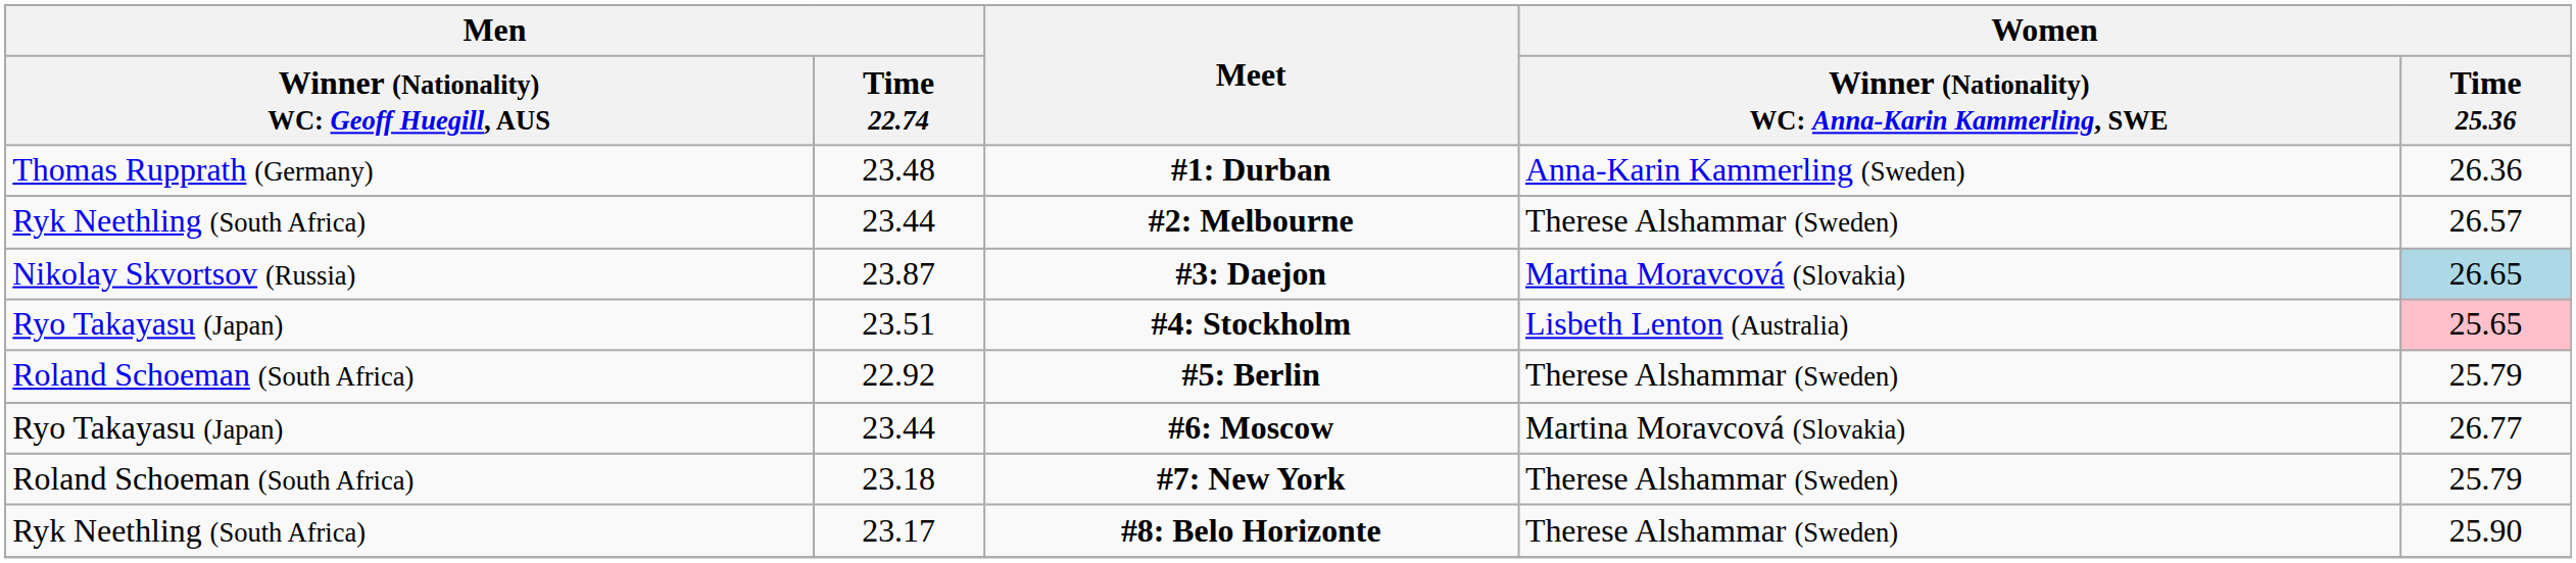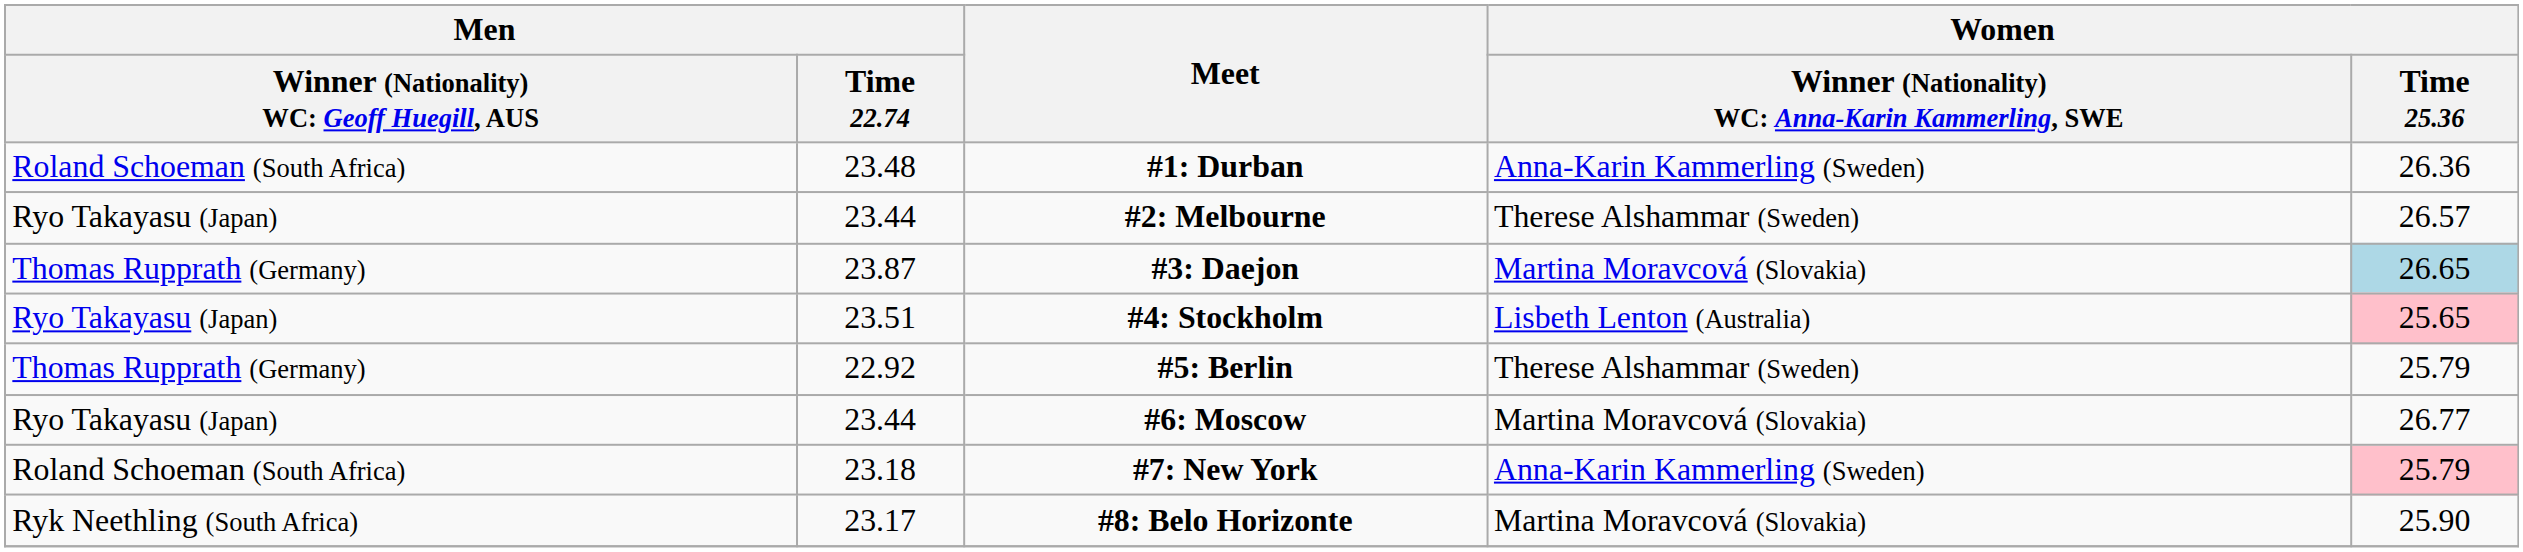 <table class=wikitable width=100%>
 <tr>
 <th colspan="2">Men</th>
 <th rowspan="2">Meet</th>
 <th colspan="2">Women</th>
 </tr>
 <tr>
 <th>Winner <small>(Nationality)<br>WC: <em><a href='#'>Geoff Huegill</a></em>, AUS</small></th>
 <th>Time<br><small><em>22.74</em></small></th>
 <th>Winner <small>(Nationality)<br>WC: <em><a href='#'>Anna-Karin Kammerling</a></em>, SWE</small></th>
 <th>Time<br><small><em>25.36</em></small></th>
 </tr>
 <tr>
-<td> <a href='#'>Thomas Rupprath</a> <small>(Germany)</small></td>
+<td> <a href='#'>Roland Schoeman</a> <small>(South Africa)</small></td>
 <td align=center>23.48</td>
 <td align=center><strong>#1: Durban</strong></td>
 <td> <a href='#'>Anna-Karin Kammerling</a> <small>(Sweden)</small></td>
 <td align=center>26.36</td>
 </tr>
 <tr>
-<td> <a href='#'>Ryk Neethling</a> <small>(South Africa)</small></td>
+<td> Ryo Takayasu <small>(Japan)</small></td>
 <td align=center>23.44</td>
 <td align=center><strong>#2: Melbourne</strong></td>
 <td> Therese Alshammar <small>(Sweden)</small></td>
 <td align=center>26.57</td>
 </tr>
 <tr>
-<td> <a href='#'>Nikolay Skvortsov</a> <small>(Russia)</small></td>
+<td> <a href='#'>Thomas Rupprath</a> <small>(Germany)</small></td>
 <td align=center>23.87</td>
 <td align=center><strong>#3: Daejon</strong></td>
 <td> <a href='#'>Martina Moravcová</a> <small>(Slovakia)</small></td>
 <td align=center style="background: lightblue;">26.65</td>
 </tr>
 <tr>
 <td> <a href='#'>Ryo Takayasu</a> <small>(Japan)</small></td>
 <td align=center>23.51</td>
 <td align=center><strong>#4: Stockholm</strong></td>
 <td> <a href='#'>Lisbeth Lenton</a> <small>(Australia)</small></td>
 <td align=center style="background: pink;">25.65</td>
 </tr>
 <tr>
-<td> <a href='#'>Roland Schoeman</a> <small>(South Africa)</small></td>
+<td> <a href='#'>Thomas Rupprath</a> <small>(Germany)</small></td>
 <td align=center>22.92</td>
 <td align=center><strong>#5: Berlin</strong></td>
 <td> Therese Alshammar <small>(Sweden)</small></td>
 <td align=center>25.79</td>
 </tr>
 <tr>
 <td> Ryo Takayasu <small>(Japan)</small></td>
 <td align=center>23.44</td>
 <td align=center><strong>#6: Moscow</strong></td>
 <td> Martina Moravcová <small>(Slovakia)</small></td>
 <td align=center>26.77</td>
 </tr>
 <tr>
 <td> Roland Schoeman <small>(South Africa)</small></td>
 <td align=center>23.18</td>
 <td align=center><strong>#7: New York</strong></td>
-<td> Therese Alshammar <small>(Sweden)</small></td>
-<td align=center>25.79</td>
+<td> <a href='#'>Anna-Karin Kammerling</a> <small>(Sweden)</small></td>
+<td align=center style="background: pink;">25.79</td>
 </tr>
 <tr>
 <td> Ryk Neethling <small>(South Africa)</small></td>
 <td align=center>23.17</td>
 <td align=center><strong>#8: Belo Horizonte</strong></td>
-<td> Therese Alshammar <small>(Sweden)</small></td>
+<td> Martina Moravcová <small>(Slovakia)</small></td>
 <td align=center>25.90</td>
 </tr>
 <tr>
 </tr>
 </table>
